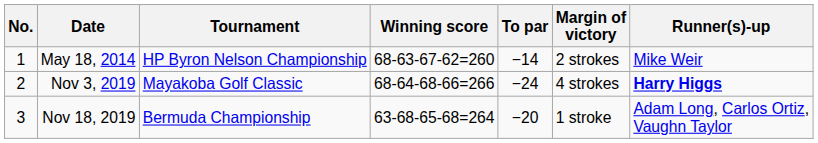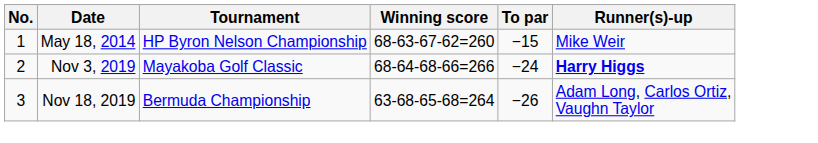 <table class="wikitable" style="font-size:95%;">
 <tr>
 <th>No.</th>
 <th>Date</th>
 <th>Tournament</th>
 <th>Winning score</th>
 <th>To par</th>
-<th>Margin of<br>victory</th>
 <th>Runner(s)-up</th>
 </tr>
 <tr>
 <td align=center>1</td>
 <td align=right>May 18, <a href='#'>2014</a></td>
 <td><a href='#'>HP Byron Nelson Championship</a></td>
 <td>68-63-67-62=260</td>
-<td align=center>−14</td>
-<td>2 strokes</td>
+<td align=center>−15</td>
 <td> <a href='#'>Mike Weir</a></td>
 </tr>
 <tr>
 <td align=center>2</td>
 <td align=right>Nov 3, <a href='#'>2019</a></td>
 <td><a href='#'>Mayakoba Golf Classic</a></td>
 <td>68-64-68-66=266</td>
 <td align=center>−24</td>
-<td>4 strokes</td>
 <td><strong> <a href='#'>Harry Higgs</a></strong></td>
 </tr>
 <tr>
 <td align=center>3</td>
 <td align=right>Nov 18, 2019</td>
 <td><a href='#'>Bermuda Championship</a></td>
 <td>63-68-65-68=264</td>
-<td align=center>−20</td>
-<td>1 stroke</td>
+<td align=center>−26</td>
 <td> <a href='#'>Adam Long</a>,  <a href='#'>Carlos Ortiz</a>,<br> <a href='#'>Vaughn Taylor</a></td>
 </tr>
 </table>
